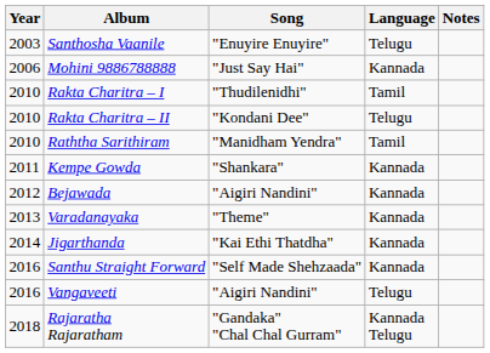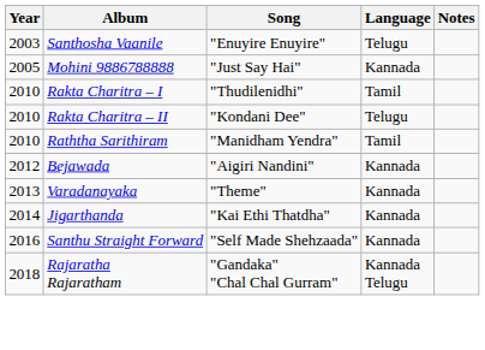 <table class="wikitable sortable">
 <tr>
 <th>Year</th>
 <th>Album</th>
 <th>Song</th>
 <th>Language</th>
 <th>Notes</th>
 </tr>
 <tr>
 <td>2003</td>
 <td><em><a href='#'>Santhosha Vaanile</a></em></td>
 <td>"Enuyire Enuyire"</td>
 <td>Telugu</td>
 <td></td>
 </tr>
 <tr>
-<td>2006</td>
+<td>2005</td>
 <td><em><a href='#'>Mohini 9886788888</a></em></td>
 <td>"Just Say Hai"</td>
 <td>Kannada</td>
 <td></td>
 </tr>
 <tr>
 <td>2010</td>
 <td><em><a href='#'>Rakta Charitra – I</a></em></td>
 <td>"Thudilenidhi"</td>
 <td>Tamil</td>
 <td></td>
 </tr>
 <tr>
 <td>2010</td>
 <td><em><a href='#'>Rakta Charitra – II</a></em></td>
 <td>"Kondani Dee"</td>
 <td>Telugu</td>
 <td></td>
 </tr>
 <tr>
 <td>2010</td>
 <td><em><a href='#'>Raththa Sarithiram</a></em></td>
 <td>"Manidham Yendra"</td>
 <td>Tamil</td>
-<td></td>
-</tr>
-<tr>
-<td>2011</td>
-<td><em><a href='#'>Kempe Gowda</a></em></td>
-<td>"Shankara"</td>
-<td>Kannada</td>
 <td></td>
 </tr>
 <tr>
 <td>2012</td>
 <td><em><a href='#'>Bejawada</a></em></td>
 <td>"Aigiri Nandini"</td>
 <td>Kannada</td>
 <td></td>
 </tr>
 <tr>
 <td>2013</td>
 <td><em><a href='#'>Varadanayaka</a></em></td>
 <td>"Theme"</td>
 <td>Kannada</td>
 <td></td>
 </tr>
 <tr>
 <td>2014</td>
 <td><em><a href='#'>Jigarthanda</a></em></td>
 <td>"Kai Ethi Thatdha"</td>
 <td>Kannada</td>
 <td></td>
 </tr>
 <tr>
 <td>2016</td>
 <td><em><a href='#'>Santhu Straight Forward</a></em></td>
 <td>"Self Made Shehzaada"</td>
 <td>Kannada</td>
 <td></td>
 </tr>
 <tr>
-<td>2016</td>
-<td><em><a href='#'>Vangaveeti</a></em></td>
-<td>"Aigiri Nandini"</td>
-<td>Telugu</td>
-<td></td>
-</tr>
-<tr>
 <td>2018</td>
 <td><em><a href='#'>Rajaratha</a></em><br><em>Rajaratham</em></td>
 <td>"Gandaka"<br>"Chal Chal Gurram"</td>
 <td>Kannada <br>Telugu</td>
 <td></td>
 </tr>
 </table>
